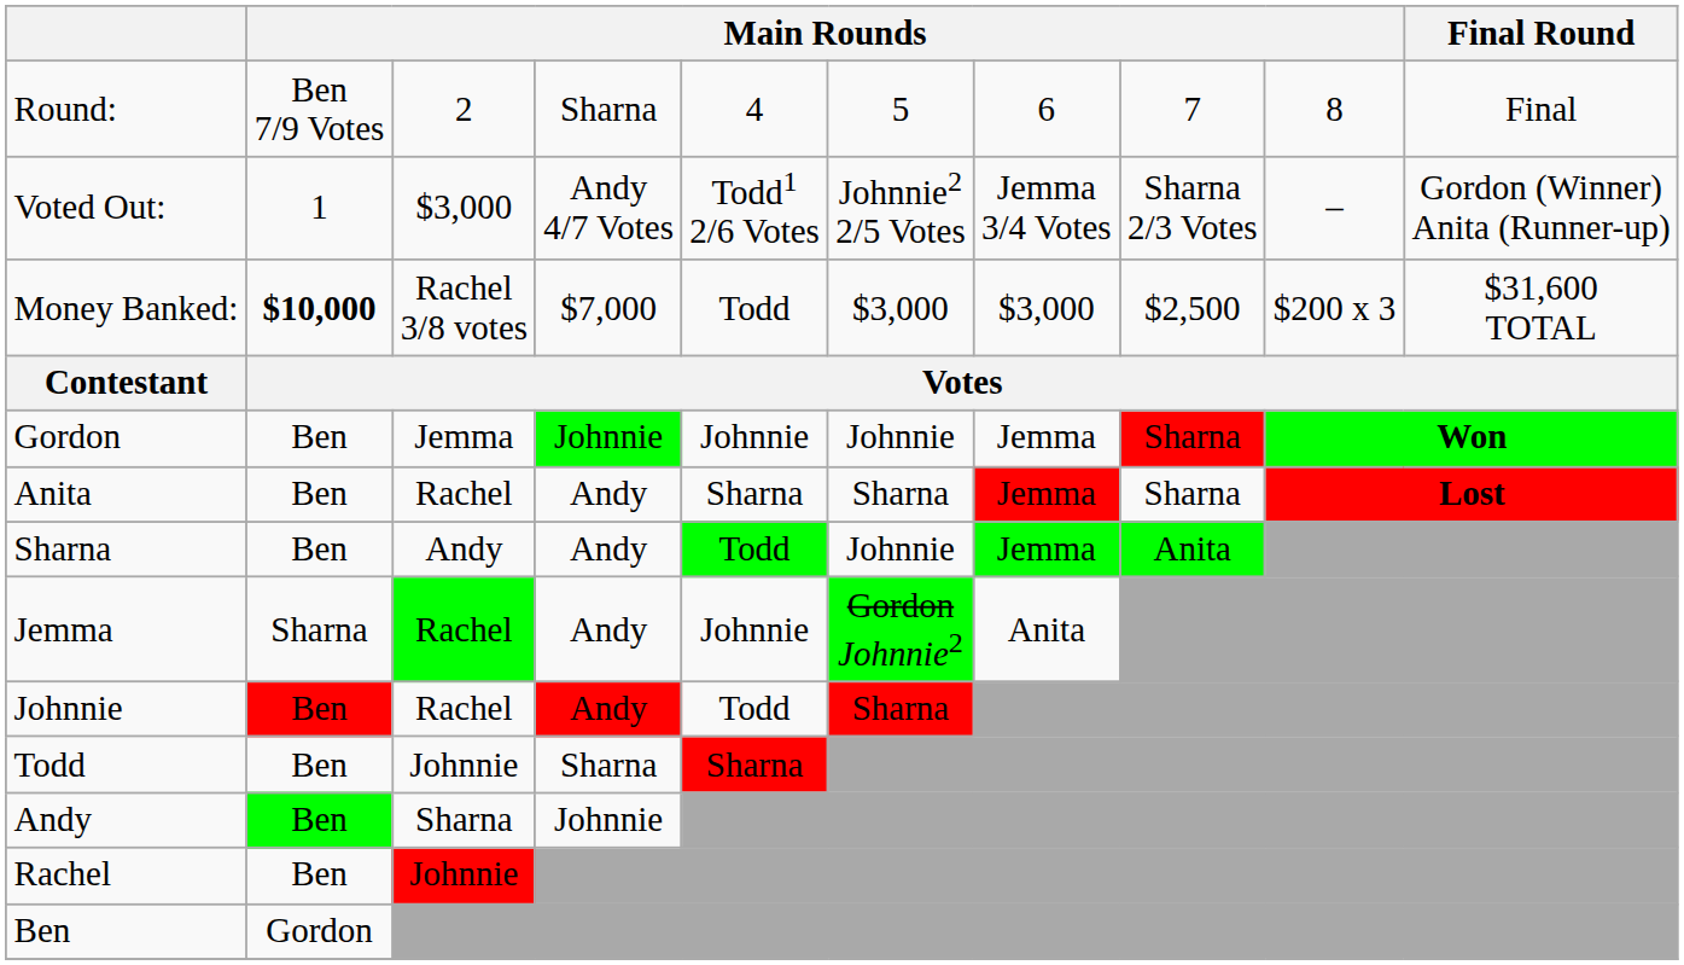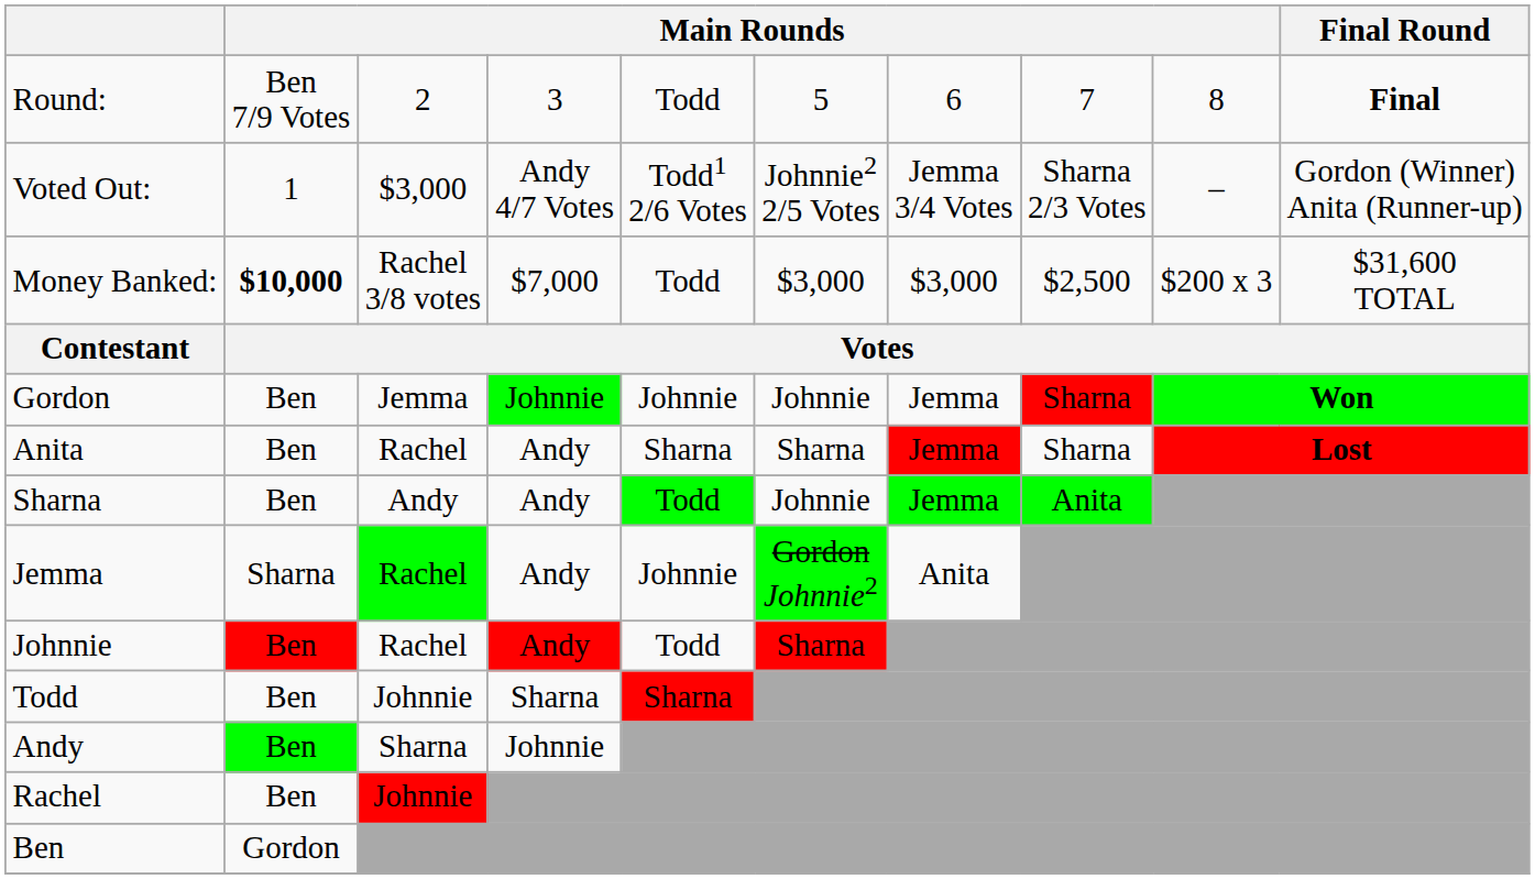 <table class="wikitable">
 <tr>
 <th></th>
 <th colspan=8>Main Rounds</th>
 <th colspan=1>Final Round</th>
 </tr>
 <tr>
 <td>Round:</td>
 <td align="center">Ben<br>7/9 Votes</td>
 <td align="center">2</td>
-<td align="center">Sharna</td>
-<td align="center">4</td>
+<td align="center">3</td>
+<td align="center">Todd</td>
 <td align="center">5</td>
 <td align="center">6</td>
 <td align="center">7</td>
 <td align="center">8</td>
-<td align="center" colspan=1>Final</td>
+<td align="center" colspan=1><strong>Final</strong></td>
 </tr>
 <tr>
 <td>Voted Out:</td>
 <td align="center">1</td>
 <td align="center">$3,000</td>
 <td align="center">Andy<br>4/7 Votes</td>
 <td align="center">Todd<sup>1</sup><br>2/6 Votes</td>
 <td align="center">Johnnie<sup>2</sup><br>2/5 Votes</td>
 <td align="center">Jemma<br>3/4 Votes</td>
 <td align="center">Sharna<br>2/3 Votes</td>
 <td align="center">–</td>
 <td align="center">Gordon (Winner)<br>Anita (Runner-up)</td>
 </tr>
 <tr>
 <td>Money Banked:</td>
 <td align="center"><strong>$10,000</strong></td>
 <td align="center">Rachel<br>3/8 votes</td>
 <td align="center">$7,000</td>
 <td align="center">Todd</td>
 <td align="center">$3,000</td>
 <td align="center">$3,000</td>
 <td align="center">$2,500</td>
 <td align="center">$200 x 3</td>
 <td align="center">$31,600<br>TOTAL</td>
 </tr>
 <tr>
 <th>Contestant</th>
 <th colspan=12>Votes</th>
 </tr>
 <tr>
 <td>Gordon</td>
 <td align="center">Ben</td>
 <td align="center">Jemma</td>
 <td bgcolor="lime" align="center">Johnnie</td>
 <td align="center">Johnnie</td>
 <td align="center">Johnnie</td>
 <td align="center">Jemma</td>
 <td bgcolor="red" align="center">Sharna</td>
 <td colspan=2 align="center" bgcolor="lime"><strong>Won</strong></td>
 </tr>
 <tr>
 <td>Anita</td>
 <td align="center">Ben</td>
 <td align="center">Rachel</td>
 <td align="center">Andy</td>
 <td align="center">Sharna</td>
 <td align="center">Sharna</td>
 <td bgcolor="red" align="center">Jemma</td>
 <td align="center">Sharna</td>
 <td colspan=2 align="center" bgcolor="red"><strong>Lost</strong></td>
 </tr>
 <tr>
 <td>Sharna</td>
 <td align="center">Ben</td>
 <td align="center">Andy</td>
 <td align="center">Andy</td>
 <td bgcolor="lime" align="center">Todd</td>
 <td align="center">Johnnie</td>
 <td bgcolor="lime" align="center">Jemma</td>
 <td bgcolor="lime" align="center">Anita</td>
 <td bgcolor="darkgray" colspan=2></td>
 </tr>
 <tr>
 <td>Jemma</td>
 <td align="center">Sharna</td>
 <td bgcolor="lime" align="center">Rachel</td>
 <td align="center">Andy</td>
 <td align="center">Johnnie</td>
 <td bgcolor="lime" align="center"><s>Gordon</s><br><em>Johnnie</em><sup>2</sup></td>
 <td align="center">Anita</td>
 <td bgcolor="darkgray" colspan=3></td>
 </tr>
 <tr>
 <td>Johnnie</td>
 <td bgcolor="red" align="center">Ben</td>
 <td align="center">Rachel</td>
 <td bgcolor="red" align="center">Andy</td>
 <td align="center">Todd</td>
 <td bgcolor="red" align="center">Sharna</td>
 <td bgcolor="darkgray" colspan=4></td>
 </tr>
 <tr>
 <td>Todd</td>
 <td align="center">Ben</td>
 <td align="center">Johnnie</td>
 <td align="center">Sharna</td>
 <td bgcolor="red" align="center">Sharna</td>
 <td bgcolor="darkgray" colspan=5></td>
 </tr>
 <tr>
 <td>Andy</td>
 <td bgcolor="lime" align="center">Ben</td>
 <td align="center">Sharna</td>
 <td align="center">Johnnie</td>
 <td bgcolor="darkgray" colspan=6></td>
 </tr>
 <tr>
 <td>Rachel</td>
 <td align="center">Ben</td>
 <td bgcolor="red" align="center">Johnnie</td>
 <td bgcolor="darkgray" colspan=7></td>
 </tr>
 <tr>
 <td>Ben</td>
 <td align="center">Gordon</td>
 <td bgcolor="darkgray" colspan=8></td>
 </tr>
 <tr>
 </tr>
 </table>
